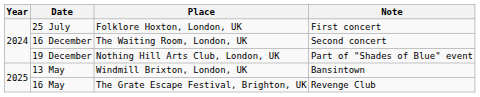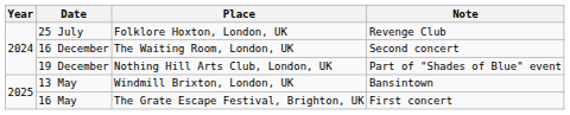 <table class="wikitable">
 <tr>
 <th>Year</th>
 <th>Date</th>
 <th>Place</th>
 <th>Note</th>
 </tr>
 <tr>
 <td rowspan="3">2024</td>
 <td>25 July</td>
 <td>Folklore Hoxton, London, UK</td>
-<td>First concert</td>
+<td>Revenge Club</td>
 </tr>
 <tr>
 <td>16 December</td>
 <td>The Waiting Room, London, UK</td>
 <td>Second concert</td>
 </tr>
 <tr>
 <td>19 December</td>
 <td>Nothing Hill Arts Club, London, UK</td>
 <td>Part of "Shades of Blue" event</td>
 </tr>
 <tr>
 <td rowspan="2">2025</td>
 <td>13 May</td>
 <td>Windmill Brixton, London, UK</td>
 <td>Bansintown</td>
 </tr>
 <tr>
 <td>16 May</td>
 <td>The Grate Escape Festival, Brighton, UK</td>
-<td>Revenge Club</td>
+<td>First concert</td>
 </tr>
 </table>
